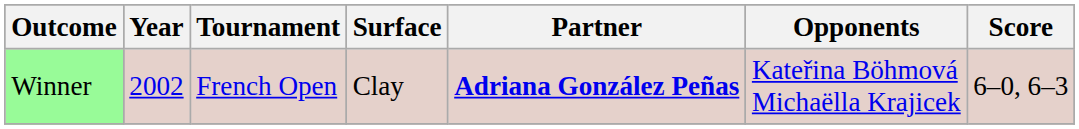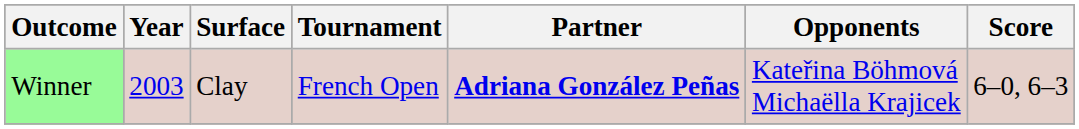 <table class="sortable wikitable" style="font-size:97%;">
 <tr>
 <th>Outcome</th>
 <th>Year</th>
+<th>Surface</th>
 <th>Tournament</th>
-<th>Surface</th>
 <th>Partner</th>
 <th>Opponents</th>
 <th>Score</th>
 </tr>
 <tr style="background:#e5d1cb;">
 <td style="background:#98fb98;">Winner</td>
-<td><a href='#'>2002</a></td>
+<td><a href='#'>2003</a></td>
+<td>Clay</td>
 <td><a href='#'>French Open</a></td>
-<td>Clay</td>
 <td><strong> <a href='#'>Adriana González Peñas</a></strong></td>
 <td> <a href='#'>Kateřina Böhmová</a> <br>  <a href='#'>Michaëlla Krajicek</a></td>
 <td>6–0, 6–3</td>
 </tr>
 </table>
